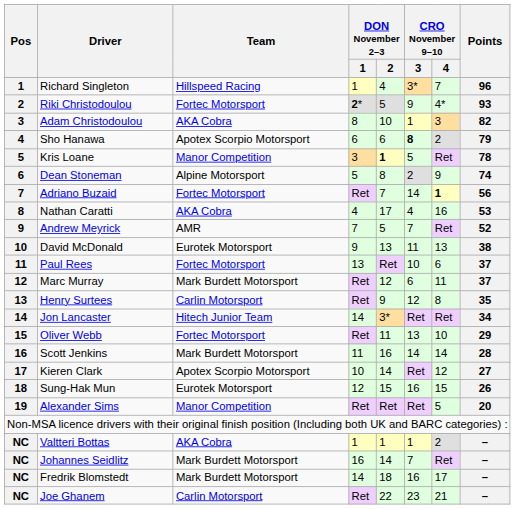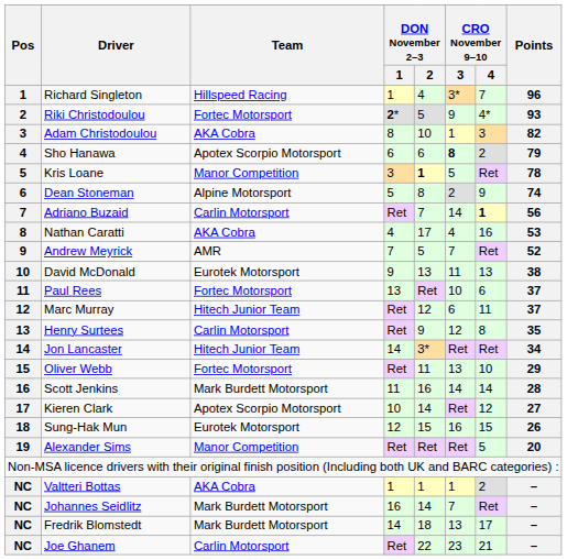 <table class="wikitable" style="font-size: 85%;">
 <tr>
 <th rowspan=2>Pos</th>
 <th rowspan=2>Driver</th>
 <th rowspan=2>Team</th>
 <th colspan=2><br><a href='#'>DON</a><br><small>November 2–3</small></th>
 <th colspan=2><br><a href='#'>CRO</a><br><small>November 9–10</small></th>
 <th rowspan=2>Points</th>
 </tr>
 <tr>
 <th width="27">1</th>
 <th width="27">2</th>
 <th width="27">3</th>
 <th width="27">4</th>
 </tr>
 <tr>
 <th>1</th>
 <td> Richard Singleton</td>
 <td><a href='#'>Hillspeed Racing</a></td>
 <td style="background:#FFFFBF;">1</td>
 <td style="background:#DFFFDF;">4</td>
 <td style="background:#FFDF9F;">3*</td>
 <td style="background:#DFFFDF;">7</td>
 <th>96</th>
 </tr>
 <tr>
 <th>2</th>
 <td> <a href='#'>Riki Christodoulou</a></td>
 <td><a href='#'>Fortec Motorsport</a></td>
 <td style="background:#DFDFDF;"><strong>2</strong>*</td>
 <td style="background:#DFDFDF;">5</td>
 <td style="background:#DFFFDF;">9</td>
 <td style="background:#DFFFDF;">4*</td>
 <th>93</th>
 </tr>
 <tr>
 <th>3</th>
 <td> <a href='#'>Adam Christodoulou</a></td>
 <td><a href='#'>AKA Cobra</a></td>
 <td style="background:#DFFFDF;">8</td>
 <td style="background:#DFFFDF;">10</td>
 <td style="background:#FFFFBF;">1</td>
 <td style="background:#FFDF9F;">3</td>
 <th>82</th>
 </tr>
 <tr>
 <th>4</th>
 <td> Sho Hanawa</td>
 <td>Apotex Scorpio Motorsport</td>
 <td style="background:#DFFFDF;">6</td>
 <td style="background:#DFFFDF;">6</td>
 <td style="background:#DFFFDF;"><strong>8</strong></td>
 <td style="background:#DFDFDF;">2</td>
 <th>79</th>
 </tr>
 <tr>
 <th>5</th>
 <td> Kris Loane</td>
 <td><a href='#'>Manor Competition</a></td>
 <td style="background:#FFDF9F;">3</td>
 <td style="background:#FFFFBF;"><strong>1</strong></td>
 <td style="background:#DFFFDF;">5</td>
 <td style="background:#EFCFFF;">Ret</td>
 <th>78</th>
 </tr>
 <tr>
 <th>6</th>
 <td> <a href='#'>Dean Stoneman</a></td>
 <td>Alpine Motorsport</td>
 <td style="background:#DFFFDF;">5</td>
 <td style="background:#DFFFDF;">8</td>
 <td style="background:#DFDFDF;">2</td>
 <td style="background:#DFFFDF;">9</td>
 <th>74</th>
 </tr>
 <tr>
 <th>7</th>
 <td> <a href='#'>Adriano Buzaid</a></td>
-<td><a href='#'>Fortec Motorsport</a></td>
+<td><a href='#'>Carlin Motorsport</a></td>
 <td style="background:#EFCFFF;">Ret</td>
 <td style="background:#DFFFDF;">7</td>
 <td style="background:#DFFFDF;">14</td>
 <td style="background:#FFFFBF;"><strong>1</strong></td>
 <th>56</th>
 </tr>
 <tr>
 <th>8</th>
 <td> Nathan Caratti</td>
 <td><a href='#'>AKA Cobra</a></td>
 <td style="background:#DFFFDF;">4</td>
 <td style="background:#DFFFDF;">17</td>
 <td style="background:#DFFFDF;">4</td>
 <td style="background:#DFFFDF;">16</td>
 <th>53</th>
 </tr>
 <tr>
 <th>9</th>
 <td> <a href='#'>Andrew Meyrick</a></td>
 <td>AMR</td>
 <td style="background:#DFFFDF;">7</td>
 <td style="background:#DFFFDF;">5</td>
 <td style="background:#DFFFDF;">7</td>
 <td style="background:#EFCFFF;">Ret</td>
 <th>52</th>
 </tr>
 <tr>
 <th>10</th>
 <td> David McDonald</td>
 <td>Eurotek Motorsport</td>
 <td style="background:#DFFFDF;">9</td>
 <td style="background:#DFFFDF;">13</td>
 <td style="background:#DFFFDF;">11</td>
 <td style="background:#DFFFDF;">13</td>
 <th>38</th>
 </tr>
 <tr>
 <th>11</th>
 <td> <a href='#'>Paul Rees</a></td>
 <td><a href='#'>Fortec Motorsport</a></td>
 <td style="background:#DFFFDF;">13</td>
 <td style="background:#EFCFFF;">Ret</td>
 <td style="background:#DFFFDF;">10</td>
 <td style="background:#DFFFDF;">6</td>
 <th>37</th>
 </tr>
 <tr>
 <th>12</th>
 <td> Marc Murray</td>
-<td>Mark Burdett Motorsport</td>
+<td><a href='#'>Hitech Junior Team</a></td>
 <td style="background:#EFCFFF;">Ret</td>
 <td style="background:#DFFFDF;">12</td>
 <td style="background:#DFFFDF;">6</td>
 <td style="background:#DFFFDF;">11</td>
 <th>37</th>
 </tr>
 <tr>
 <th>13</th>
 <td> <a href='#'>Henry Surtees</a></td>
 <td><a href='#'>Carlin Motorsport</a></td>
 <td style="background:#EFCFFF;">Ret</td>
 <td style="background:#DFFFDF;">9</td>
 <td style="background:#DFFFDF;">12</td>
 <td style="background:#DFFFDF;">8</td>
 <th>35</th>
 </tr>
 <tr>
 <th>14</th>
 <td> <a href='#'>Jon Lancaster</a></td>
 <td><a href='#'>Hitech Junior Team</a></td>
 <td style="background:#DFFFDF;">14</td>
 <td style="background:#FFDF9F;">3*</td>
 <td style="background:#EFCFFF;">Ret</td>
 <td style="background:#EFCFFF;">Ret</td>
 <th>34</th>
 </tr>
 <tr>
 <th>15</th>
 <td> <a href='#'>Oliver Webb</a></td>
 <td><a href='#'>Fortec Motorsport</a></td>
 <td style="background:#EFCFFF;">Ret</td>
 <td style="background:#DFFFDF;">11</td>
 <td style="background:#DFFFDF;">13</td>
 <td style="background:#DFFFDF;">10</td>
 <th>29</th>
 </tr>
 <tr>
 <th>16</th>
 <td> Scott Jenkins</td>
 <td>Mark Burdett Motorsport</td>
 <td style="background:#DFFFDF;">11</td>
 <td style="background:#DFFFDF;">16</td>
 <td style="background:#DFFFDF;">14</td>
 <td style="background:#DFFFDF;">14</td>
 <th>28</th>
 </tr>
 <tr>
 <th>17</th>
 <td> Kieren Clark</td>
 <td>Apotex Scorpio Motorsport</td>
 <td style="background:#DFFFDF;">10</td>
 <td style="background:#DFFFDF;">14</td>
 <td style="background:#EFCFFF;">Ret</td>
 <td style="background:#DFFFDF;">12</td>
 <th>27</th>
 </tr>
 <tr>
 <th>18</th>
 <td> Sung-Hak Mun</td>
 <td>Eurotek Motorsport</td>
 <td style="background:#DFFFDF;">12</td>
 <td style="background:#DFFFDF;">15</td>
 <td style="background:#DFFFDF;">16</td>
 <td style="background:#DFFFDF;">15</td>
 <th>26</th>
 </tr>
 <tr>
 <th>19</th>
 <td> <a href='#'>Alexander Sims</a></td>
 <td><a href='#'>Manor Competition</a></td>
 <td style="background:#EFCFFF;">Ret</td>
 <td style="background:#EFCFFF;">Ret</td>
 <td style="background:#EFCFFF;">Ret</td>
 <td style="background:#DFFFDF;">5</td>
 <th>20</th>
 </tr>
 <tr>
 <td colspan=8>Non-MSA licence drivers with their original finish position (Including both UK and BARC categories) :</td>
 </tr>
 <tr>
 <th>NC</th>
 <td> <a href='#'>Valtteri Bottas</a></td>
 <td><a href='#'>AKA Cobra</a></td>
 <td style="background:#FFFFBF;">1</td>
 <td style="background:#FFFFBF;">1</td>
 <td style="background:#FFFFBF;">1</td>
 <td style="background:#DFDFDF;">2</td>
 <th>–</th>
 </tr>
 <tr>
 <th>NC</th>
 <td> <a href='#'>Johannes Seidlitz</a></td>
 <td>Mark Burdett Motorsport</td>
 <td style="background:#DFFFDF;">16</td>
 <td style="background:#DFFFDF;">14</td>
 <td style="background:#DFFFDF;">7</td>
 <td style="background:#EFCFFF;">Ret</td>
 <th>–</th>
 </tr>
 <tr>
 <th>NC</th>
 <td> Fredrik Blomstedt</td>
 <td>Mark Burdett Motorsport</td>
 <td style="background:#DFFFDF;">14</td>
 <td style="background:#DFFFDF;">18</td>
-<td style="background:#DFFFDF;">16</td>
+<td style="background:#DFFFDF;">13</td>
 <td style="background:#DFFFDF;">17</td>
 <th>–</th>
 </tr>
 <tr>
 <th>NC</th>
 <td> <a href='#'>Joe Ghanem</a></td>
 <td><a href='#'>Carlin Motorsport</a></td>
 <td style="background:#EFCFFF;">Ret</td>
 <td style="background:#DFFFDF;">22</td>
 <td style="background:#DFFFDF;">23</td>
 <td style="background:#DFFFDF;">21</td>
 <th>–</th>
 </tr>
 </table>
